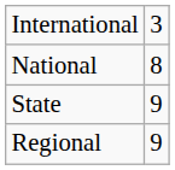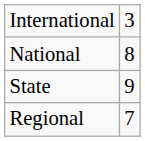 <table class="wikitable">
 <tr>
 <td>International</td>
 <td>3</td>
 </tr>
 <tr>
 <td>National</td>
 <td>8</td>
 </tr>
 <tr>
 <td>State</td>
 <td>9</td>
 </tr>
 <tr>
 <td>Regional</td>
-<td>9</td>
+<td>7</td>
 </tr>
 </table>
